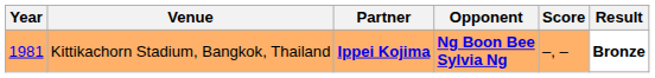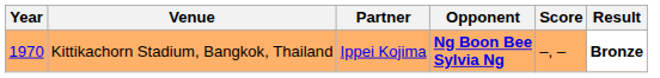 <table class="sortable wikitable" style="font-size: 90%;">
 <tr>
 <th>Year</th>
 <th>Venue</th>
 <th>Partner</th>
 <th>Opponent</th>
 <th>Score</th>
 <th>Result</th>
 </tr>
 <tr style="background:#FFB069">
-<td align="center"><a href='#'>1981</a></td>
+<td align="center"><a href='#'>1970</a></td>
 <td align="left">Kittikachorn Stadium, Bangkok, Thailand</td>
-<td align="left"><strong> <a href='#'>Ippei Kojima</a></strong></td>
+<td align="left"> <a href='#'>Ippei Kojima</a></td>
 <td align="left"><strong> <a href='#'>Ng Boon Bee</a><br> <a href='#'>Sylvia Ng</a></strong></td>
 <td align="left">–, –</td>
 <td style="text-align:left; background:white"> <strong>Bronze</strong></td>
 </tr>
 </table>
